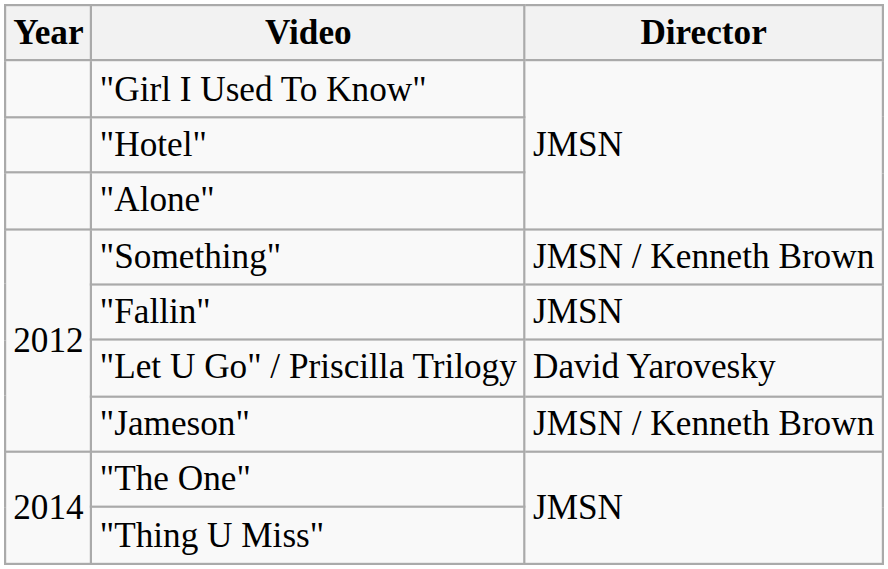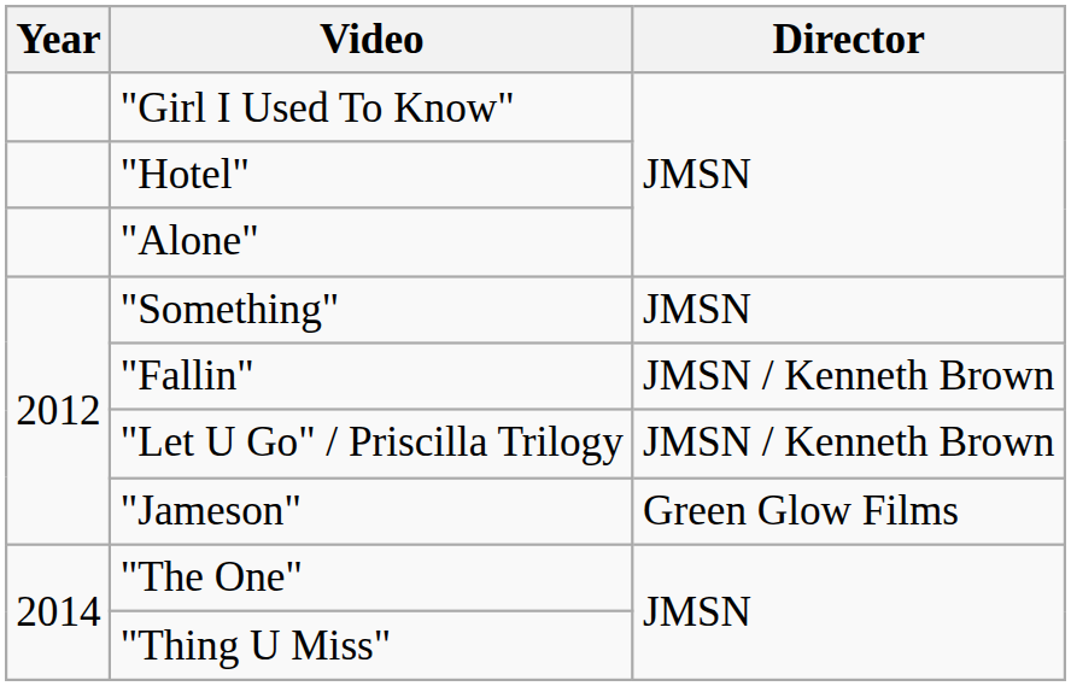 <table class="wikitable">
 <tr>
 <th>Year</th>
 <th>Video</th>
 <th>Director</th>
 </tr>
 <tr>
 <td></td>
 <td>"Girl I Used To Know"</td>
 <td rowspan="3">JMSN</td>
 </tr>
 <tr>
 <td></td>
 <td>"Hotel"</td>
 </tr>
 <tr>
 <td></td>
 <td>"Alone"</td>
 </tr>
 <tr>
 <td rowspan="4">2012</td>
 <td>"Something"</td>
+<td>JMSN</td>
+</tr>
+<tr>
+<td>"Fallin"</td>
 <td>JMSN / Kenneth Brown</td>
 </tr>
 <tr>
-<td>"Fallin"</td>
-<td>JMSN</td>
-</tr>
-<tr>
 <td>"Let U Go" / Priscilla Trilogy</td>
-<td>David Yarovesky</td>
+<td>JMSN / Kenneth Brown</td>
 </tr>
 <tr>
 <td>"Jameson"</td>
-<td>JMSN / Kenneth Brown</td>
+<td>Green Glow Films</td>
 </tr>
 <tr>
 <td rowspan="2">2014</td>
 <td>"The One"</td>
 <td rowspan="2">JMSN</td>
 </tr>
 <tr>
 <td>"Thing U Miss"</td>
 </tr>
 </table>
